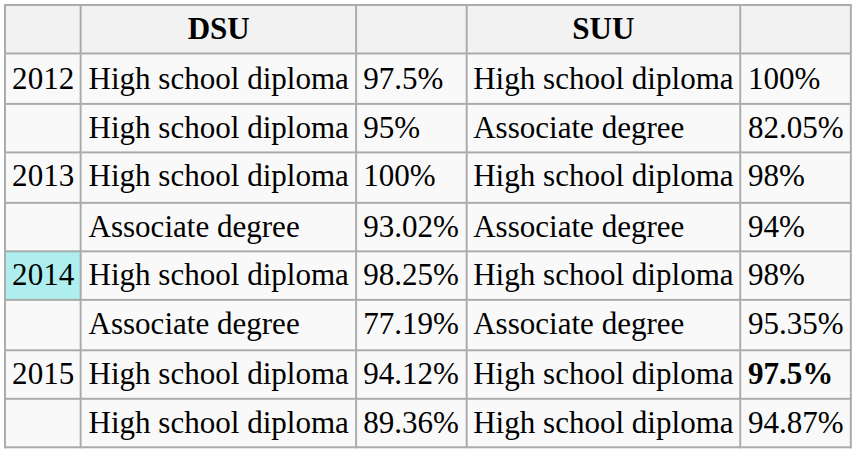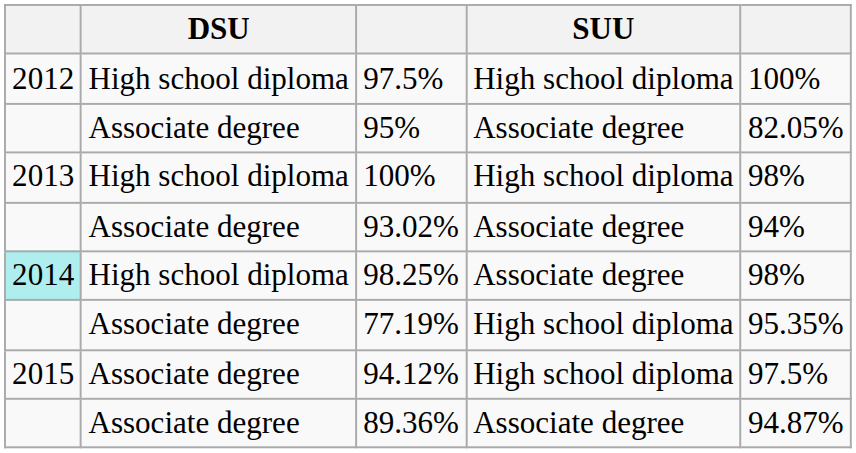 <table class="wikitable">
 <tr>
 <th></th>
 <th>DSU</th>
 <th></th>
 <th>SUU</th>
 <th></th>
 </tr>
 <tr>
 <td>2012</td>
 <td>High school diploma</td>
 <td>97.5%</td>
 <td>High school diploma</td>
 <td>100%</td>
 </tr>
 <tr>
 <td></td>
-<td>High school diploma</td>
+<td>Associate degree</td>
 <td>95%</td>
 <td>Associate degree</td>
 <td>82.05%</td>
 </tr>
 <tr>
 <td>2013</td>
 <td>High school diploma</td>
 <td>100%</td>
 <td>High school diploma</td>
 <td>98%</td>
 </tr>
 <tr>
 <td></td>
 <td>Associate degree</td>
 <td>93.02%</td>
 <td>Associate degree</td>
 <td>94%</td>
 </tr>
 <tr>
 <td style="background: paleturquoise;">2014</td>
 <td>High school diploma</td>
 <td>98.25%</td>
-<td>High school diploma</td>
+<td>Associate degree</td>
 <td>98%</td>
 </tr>
 <tr>
 <td></td>
 <td>Associate degree</td>
 <td>77.19%</td>
-<td>Associate degree</td>
+<td>High school diploma</td>
 <td>95.35%</td>
 </tr>
 <tr>
 <td>2015</td>
-<td>High school diploma</td>
+<td>Associate degree</td>
 <td>94.12%</td>
 <td>High school diploma</td>
-<td><strong>97.5%</strong></td>
+<td>97.5%</td>
 </tr>
 <tr>
 <td></td>
-<td>High school diploma</td>
+<td>Associate degree</td>
 <td>89.36%</td>
-<td>High school diploma</td>
+<td>Associate degree</td>
 <td>94.87%</td>
 </tr>
 </table>
